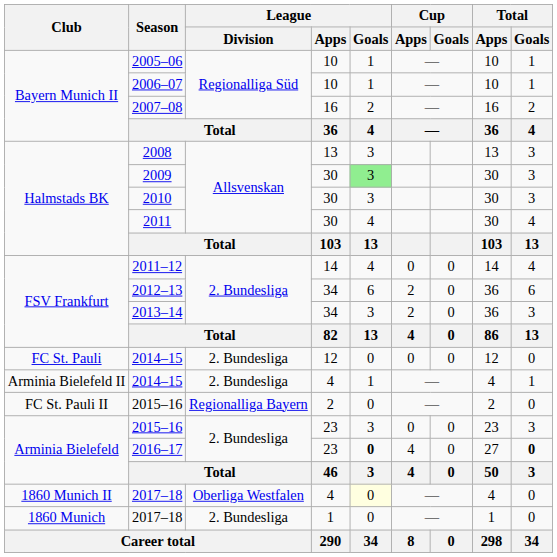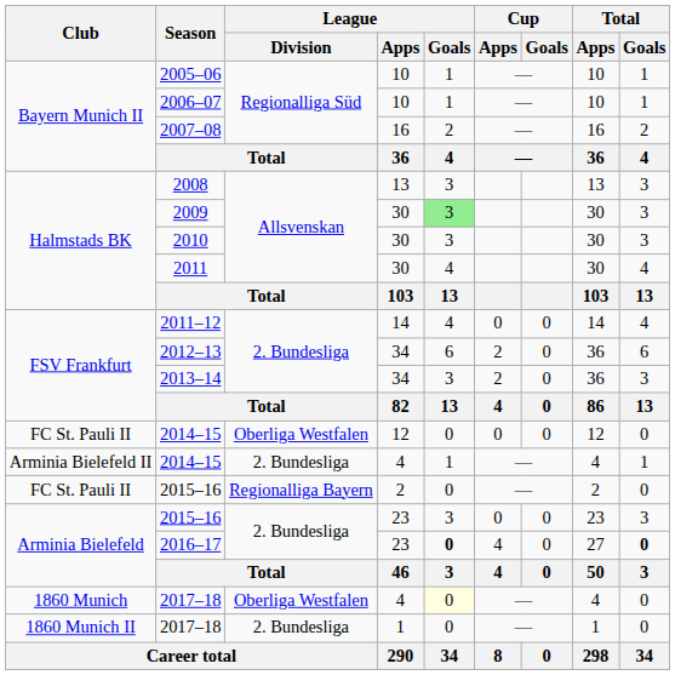 <table class="wikitable" style="text-align:center">
 <tr>
 <th rowspan="2">Club</th>
 <th rowspan="2">Season</th>
 <th colspan="3">League</th>
 <th colspan="2">Cup</th>
 <th colspan="2">Total</th>
 </tr>
 <tr>
 <th>Division</th>
 <th>Apps</th>
 <th>Goals</th>
 <th>Apps</th>
 <th>Goals</th>
 <th>Apps</th>
 <th>Goals</th>
 </tr>
 <tr>
 <td rowspan="4"><a href='#'>Bayern Munich II</a></td>
 <td><a href='#'>2005–06</a></td>
 <td rowspan="3"><a href='#'>Regionalliga Süd</a></td>
 <td>10</td>
 <td>1</td>
 <td colspan="2">—</td>
 <td>10</td>
 <td>1</td>
 </tr>
 <tr>
 <td><a href='#'>2006–07</a></td>
 <td>10</td>
 <td>1</td>
 <td colspan="2">—</td>
 <td>10</td>
 <td>1</td>
 </tr>
 <tr>
 <td><a href='#'>2007–08</a></td>
 <td>16</td>
 <td>2</td>
 <td colspan="2">—</td>
 <td>16</td>
 <td>2</td>
 </tr>
 <tr>
 <th colspan="2">Total</th>
 <th>36</th>
 <th>4</th>
 <th colspan="2">—</th>
 <th>36</th>
 <th>4</th>
 </tr>
 <tr>
 <td rowspan="5"><a href='#'>Halmstads BK</a></td>
 <td><a href='#'>2008</a></td>
 <td rowspan="4"><a href='#'>Allsvenskan</a></td>
 <td>13</td>
 <td>3</td>
 <td></td>
 <td></td>
 <td>13</td>
 <td>3</td>
 </tr>
 <tr>
 <td><a href='#'>2009</a></td>
 <td>30</td>
 <td style="background: lightgreen;">3</td>
 <td></td>
 <td></td>
 <td>30</td>
 <td>3</td>
 </tr>
 <tr>
 <td><a href='#'>2010</a></td>
 <td>30</td>
 <td>3</td>
 <td></td>
 <td></td>
 <td>30</td>
 <td>3</td>
 </tr>
 <tr>
 <td><a href='#'>2011</a></td>
 <td>30</td>
 <td>4</td>
 <td></td>
 <td></td>
 <td>30</td>
 <td>4</td>
 </tr>
 <tr>
 <th colspan="2">Total</th>
 <th>103</th>
 <th>13</th>
 <th></th>
 <th></th>
 <th>103</th>
 <th>13</th>
 </tr>
 <tr>
 <td rowspan="4"><a href='#'>FSV Frankfurt</a></td>
 <td><a href='#'>2011–12</a></td>
 <td rowspan="3"><a href='#'>2. Bundesliga</a></td>
 <td>14</td>
 <td>4</td>
 <td>0</td>
 <td>0</td>
 <td>14</td>
 <td>4</td>
 </tr>
 <tr>
 <td><a href='#'>2012–13</a></td>
 <td>34</td>
 <td>6</td>
 <td>2</td>
 <td>0</td>
 <td>36</td>
 <td>6</td>
 </tr>
 <tr>
 <td><a href='#'>2013–14</a></td>
 <td>34</td>
 <td>3</td>
 <td>2</td>
 <td>0</td>
 <td>36</td>
 <td>3</td>
 </tr>
 <tr>
 <th colspan="2">Total</th>
 <th>82</th>
 <th>13</th>
 <th>4</th>
 <th>0</th>
 <th>86</th>
 <th>13</th>
 </tr>
 <tr>
-<td><a href='#'>FC St. Pauli</a></td>
+<td>FC St. Pauli II</td>
 <td><a href='#'>2014–15</a></td>
-<td>2. Bundesliga</td>
+<td><a href='#'>Oberliga Westfalen</a></td>
 <td>12</td>
 <td>0</td>
 <td>0</td>
 <td>0</td>
 <td>12</td>
 <td>0</td>
 </tr>
 <tr>
 <td>Arminia Bielefeld II</td>
 <td><a href='#'>2014–15</a></td>
 <td>2. Bundesliga</td>
 <td>4</td>
 <td>1</td>
 <td colspan="2">—</td>
 <td>4</td>
 <td>1</td>
 </tr>
 <tr>
 <td>FC St. Pauli II</td>
 <td>2015–16</td>
 <td><a href='#'>Regionalliga Bayern</a></td>
 <td>2</td>
 <td>0</td>
 <td colspan="2">—</td>
 <td>2</td>
 <td>0</td>
 </tr>
 <tr>
 <td rowspan="3"><a href='#'>Arminia Bielefeld</a></td>
 <td><a href='#'>2015–16</a></td>
 <td rowspan="2">2. Bundesliga</td>
 <td>23</td>
 <td>3</td>
 <td>0</td>
 <td>0</td>
 <td>23</td>
 <td>3</td>
 </tr>
 <tr>
 <td><a href='#'>2016–17</a></td>
 <td>23</td>
 <td><strong>0</strong></td>
 <td>4</td>
 <td>0</td>
 <td>27</td>
 <td><strong>0</strong></td>
 </tr>
 <tr>
 <th colspan="2">Total</th>
 <th>46</th>
 <th>3</th>
 <th>4</th>
 <th>0</th>
 <th>50</th>
 <th>3</th>
 </tr>
 <tr>
-<td><a href='#'>1860 Munich II</a></td>
+<td><a href='#'>1860 Munich</a></td>
 <td><a href='#'>2017–18</a></td>
 <td><a href='#'>Oberliga Westfalen</a></td>
 <td>4</td>
 <td style="background: lightyellow;">0</td>
 <td colspan="2">—</td>
 <td>4</td>
 <td>0</td>
 </tr>
 <tr>
-<td><a href='#'>1860 Munich</a></td>
+<td><a href='#'>1860 Munich II</a></td>
 <td>2017–18</td>
 <td>2. Bundesliga</td>
 <td>1</td>
 <td>0</td>
 <td colspan="2">—</td>
 <td>1</td>
 <td>0</td>
 </tr>
 <tr>
 <th colspan="3">Career total</th>
 <th>290</th>
 <th>34</th>
 <th>8</th>
 <th>0</th>
 <th>298</th>
 <th>34</th>
 </tr>
 </table>
